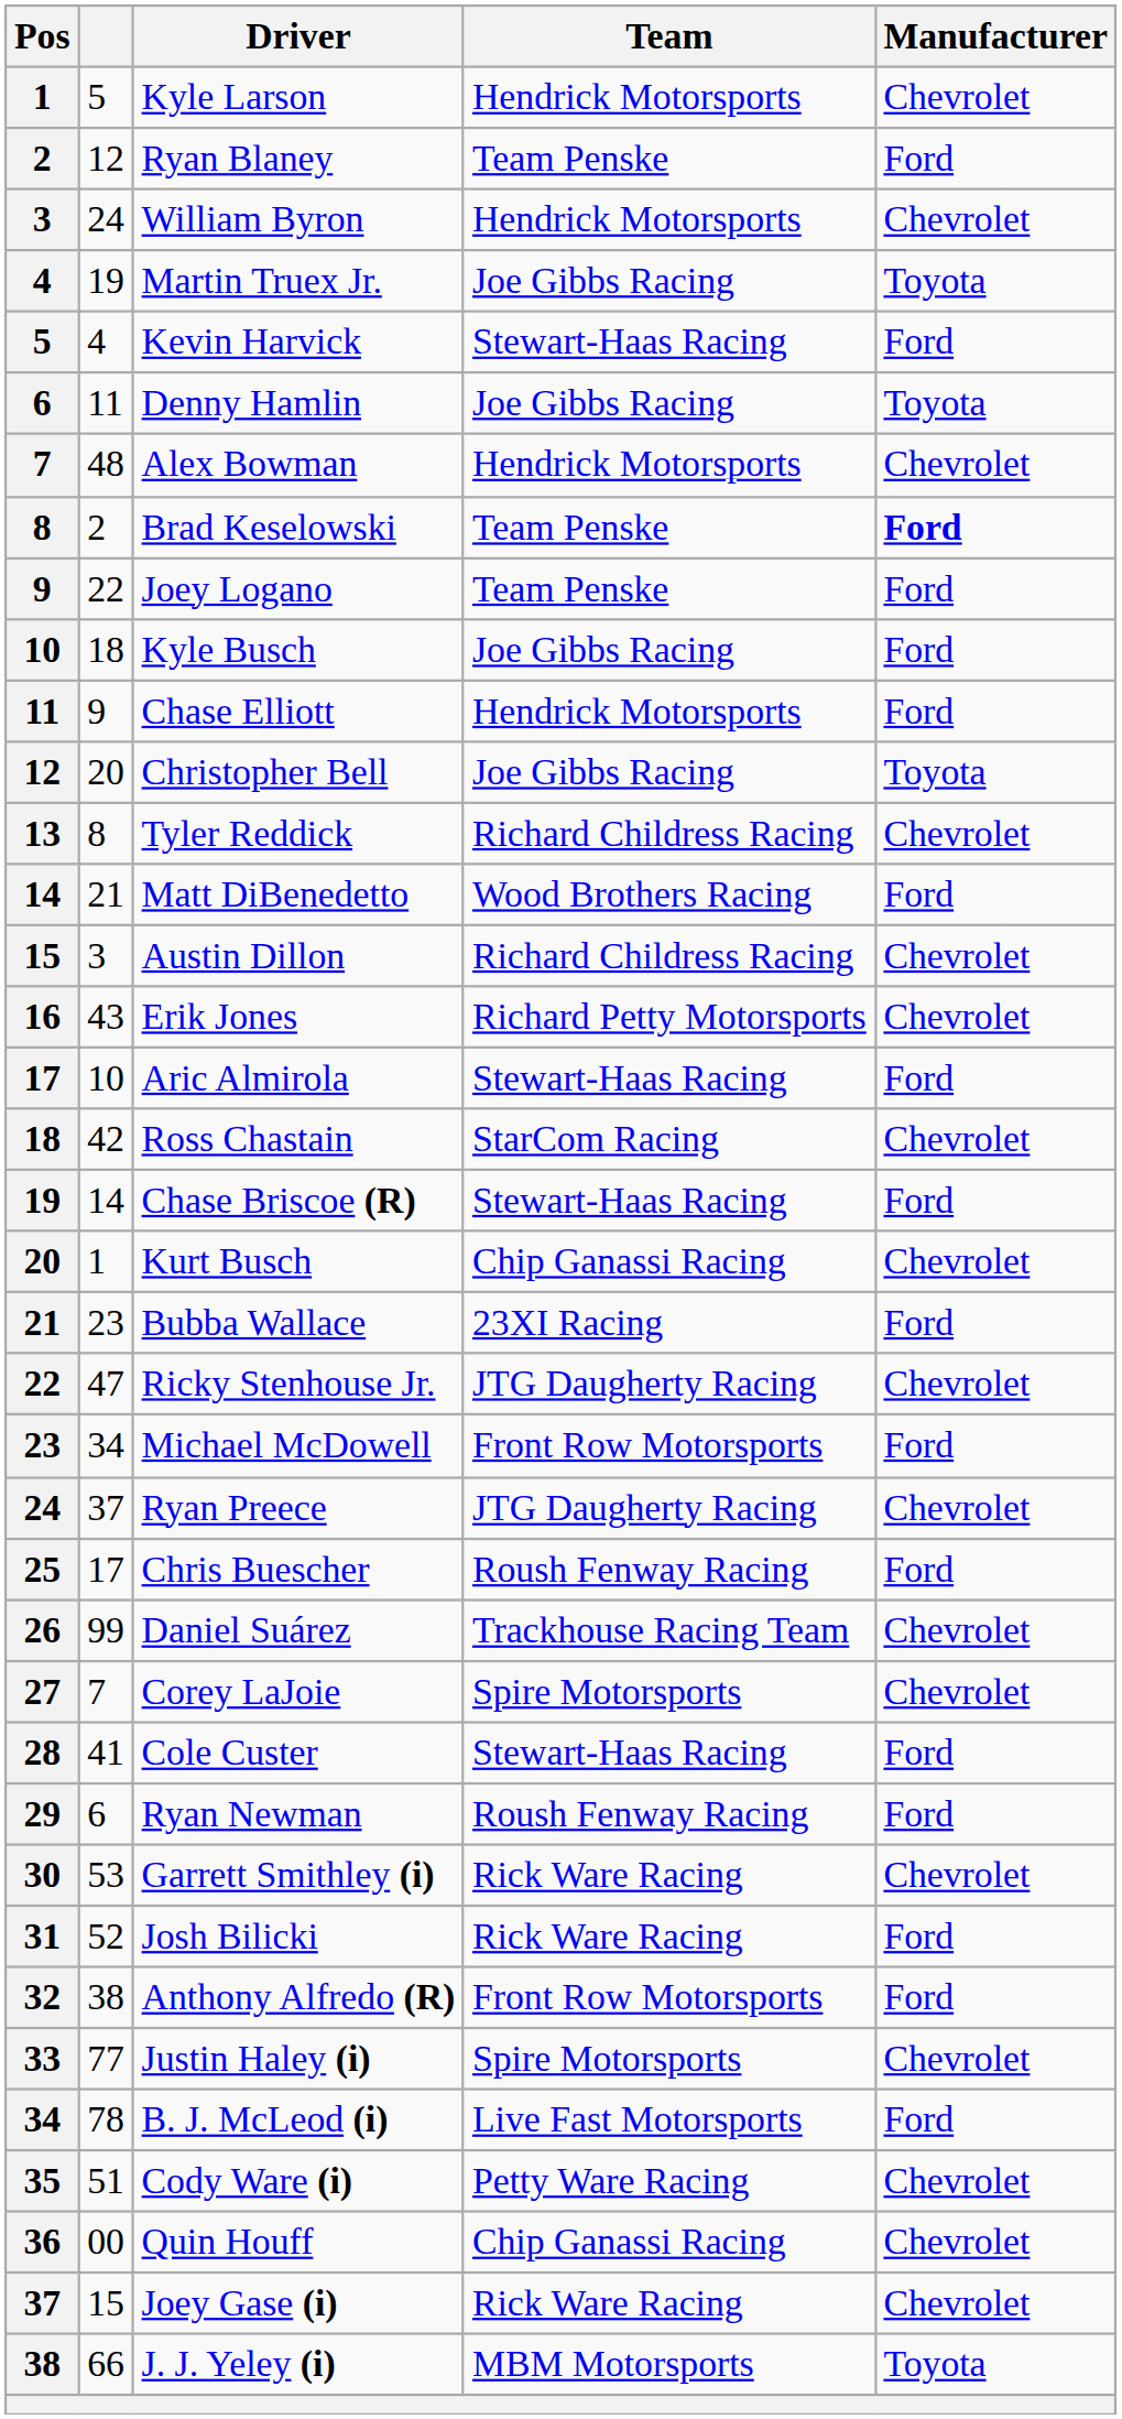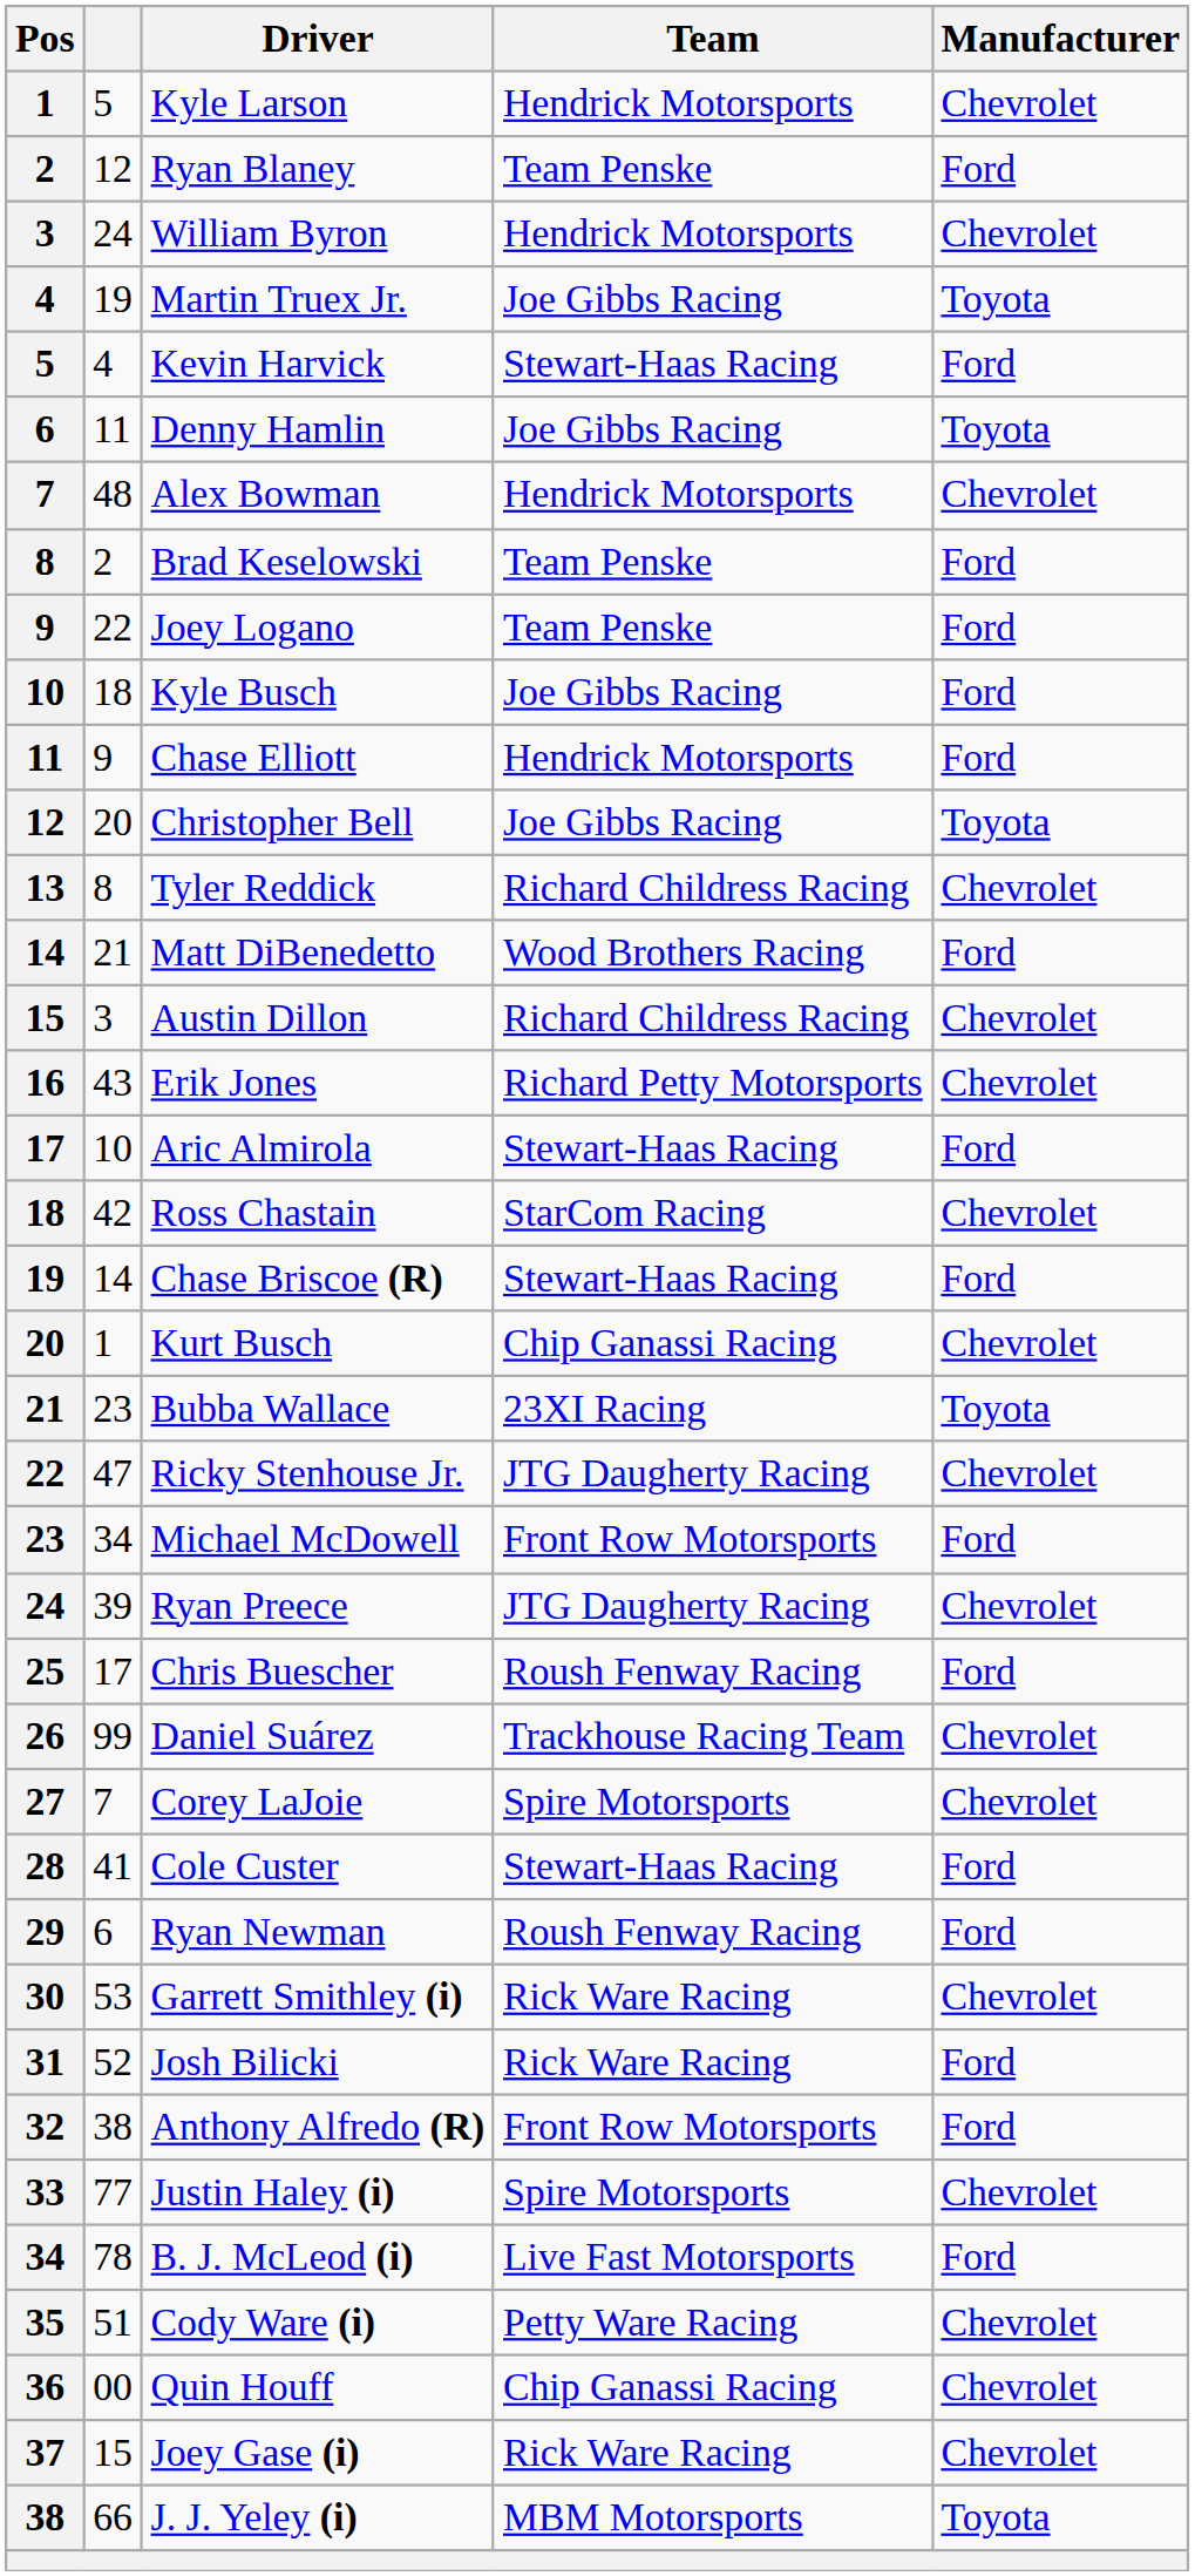 <table class="wikitable" style="font-size:95%">
 <tr>
 <th>Pos</th>
 <th></th>
 <th>Driver</th>
 <th>Team</th>
 <th>Manufacturer</th>
 </tr>
 <tr>
 <th>1</th>
 <td>5</td>
 <td><a href='#'>Kyle Larson</a></td>
 <td><a href='#'>Hendrick Motorsports</a></td>
 <td><a href='#'>Chevrolet</a></td>
 </tr>
 <tr>
 <th>2</th>
 <td>12</td>
 <td><a href='#'>Ryan Blaney</a></td>
 <td><a href='#'>Team Penske</a></td>
 <td><a href='#'>Ford</a></td>
 </tr>
 <tr>
 <th>3</th>
 <td>24</td>
 <td><a href='#'>William Byron</a></td>
 <td><a href='#'>Hendrick Motorsports</a></td>
 <td><a href='#'>Chevrolet</a></td>
 </tr>
 <tr>
 <th>4</th>
 <td>19</td>
 <td><a href='#'>Martin Truex Jr.</a></td>
 <td><a href='#'>Joe Gibbs Racing</a></td>
 <td><a href='#'>Toyota</a></td>
 </tr>
 <tr>
 <th>5</th>
 <td>4</td>
 <td><a href='#'>Kevin Harvick</a></td>
 <td><a href='#'>Stewart-Haas Racing</a></td>
 <td><a href='#'>Ford</a></td>
 </tr>
 <tr>
 <th>6</th>
 <td>11</td>
 <td><a href='#'>Denny Hamlin</a></td>
 <td><a href='#'>Joe Gibbs Racing</a></td>
 <td><a href='#'>Toyota</a></td>
 </tr>
 <tr>
 <th>7</th>
 <td>48</td>
 <td><a href='#'>Alex Bowman</a></td>
 <td><a href='#'>Hendrick Motorsports</a></td>
 <td><a href='#'>Chevrolet</a></td>
 </tr>
 <tr>
 <th>8</th>
 <td>2</td>
 <td><a href='#'>Brad Keselowski</a></td>
 <td><a href='#'>Team Penske</a></td>
-<td><strong><a href='#'>Ford</a></strong></td>
+<td><a href='#'>Ford</a></td>
 </tr>
 <tr>
 <th>9</th>
 <td>22</td>
 <td><a href='#'>Joey Logano</a></td>
 <td><a href='#'>Team Penske</a></td>
 <td><a href='#'>Ford</a></td>
 </tr>
 <tr>
 <th>10</th>
 <td>18</td>
 <td><a href='#'>Kyle Busch</a></td>
 <td><a href='#'>Joe Gibbs Racing</a></td>
 <td><a href='#'>Ford</a></td>
 </tr>
 <tr>
 <th>11</th>
 <td>9</td>
 <td><a href='#'>Chase Elliott</a></td>
 <td><a href='#'>Hendrick Motorsports</a></td>
 <td><a href='#'>Ford</a></td>
 </tr>
 <tr>
 <th>12</th>
 <td>20</td>
 <td><a href='#'>Christopher Bell</a></td>
 <td><a href='#'>Joe Gibbs Racing</a></td>
 <td><a href='#'>Toyota</a></td>
 </tr>
 <tr>
 <th>13</th>
 <td>8</td>
 <td><a href='#'>Tyler Reddick</a></td>
 <td><a href='#'>Richard Childress Racing</a></td>
 <td><a href='#'>Chevrolet</a></td>
 </tr>
 <tr>
 <th>14</th>
 <td>21</td>
 <td><a href='#'>Matt DiBenedetto</a></td>
 <td><a href='#'>Wood Brothers Racing</a></td>
 <td><a href='#'>Ford</a></td>
 </tr>
 <tr>
 <th>15</th>
 <td>3</td>
 <td><a href='#'>Austin Dillon</a></td>
 <td><a href='#'>Richard Childress Racing</a></td>
 <td><a href='#'>Chevrolet</a></td>
 </tr>
 <tr>
 <th>16</th>
 <td>43</td>
 <td><a href='#'>Erik Jones</a></td>
 <td><a href='#'>Richard Petty Motorsports</a></td>
 <td><a href='#'>Chevrolet</a></td>
 </tr>
 <tr>
 <th>17</th>
 <td>10</td>
 <td><a href='#'>Aric Almirola</a></td>
 <td><a href='#'>Stewart-Haas Racing</a></td>
 <td><a href='#'>Ford</a></td>
 </tr>
 <tr>
 <th>18</th>
 <td>42</td>
 <td><a href='#'>Ross Chastain</a></td>
 <td><a href='#'>StarCom Racing</a></td>
 <td><a href='#'>Chevrolet</a></td>
 </tr>
 <tr>
 <th>19</th>
 <td>14</td>
 <td><a href='#'>Chase Briscoe</a> <strong>(R)</strong></td>
 <td><a href='#'>Stewart-Haas Racing</a></td>
 <td><a href='#'>Ford</a></td>
 </tr>
 <tr>
 <th>20</th>
 <td>1</td>
 <td><a href='#'>Kurt Busch</a></td>
 <td><a href='#'>Chip Ganassi Racing</a></td>
 <td><a href='#'>Chevrolet</a></td>
 </tr>
 <tr>
 <th>21</th>
 <td>23</td>
 <td><a href='#'>Bubba Wallace</a></td>
 <td><a href='#'>23XI Racing</a></td>
-<td><a href='#'>Ford</a></td>
+<td><a href='#'>Toyota</a></td>
 </tr>
 <tr>
 <th>22</th>
 <td>47</td>
 <td><a href='#'>Ricky Stenhouse Jr.</a></td>
 <td><a href='#'>JTG Daugherty Racing</a></td>
 <td><a href='#'>Chevrolet</a></td>
 </tr>
 <tr>
 <th>23</th>
 <td>34</td>
 <td><a href='#'>Michael McDowell</a></td>
 <td><a href='#'>Front Row Motorsports</a></td>
 <td><a href='#'>Ford</a></td>
 </tr>
 <tr>
 <th>24</th>
-<td>37</td>
+<td>39</td>
 <td><a href='#'>Ryan Preece</a></td>
 <td><a href='#'>JTG Daugherty Racing</a></td>
 <td><a href='#'>Chevrolet</a></td>
 </tr>
 <tr>
 <th>25</th>
 <td>17</td>
 <td><a href='#'>Chris Buescher</a></td>
 <td><a href='#'>Roush Fenway Racing</a></td>
 <td><a href='#'>Ford</a></td>
 </tr>
 <tr>
 <th>26</th>
 <td>99</td>
 <td><a href='#'>Daniel Suárez</a></td>
 <td><a href='#'>Trackhouse Racing Team</a></td>
 <td><a href='#'>Chevrolet</a></td>
 </tr>
 <tr>
 <th>27</th>
 <td>7</td>
 <td><a href='#'>Corey LaJoie</a></td>
 <td><a href='#'>Spire Motorsports</a></td>
 <td><a href='#'>Chevrolet</a></td>
 </tr>
 <tr>
 <th>28</th>
 <td>41</td>
 <td><a href='#'>Cole Custer</a></td>
 <td><a href='#'>Stewart-Haas Racing</a></td>
 <td><a href='#'>Ford</a></td>
 </tr>
 <tr>
 <th>29</th>
 <td>6</td>
 <td><a href='#'>Ryan Newman</a></td>
 <td><a href='#'>Roush Fenway Racing</a></td>
 <td><a href='#'>Ford</a></td>
 </tr>
 <tr>
 <th>30</th>
 <td>53</td>
 <td><a href='#'>Garrett Smithley</a> <strong>(i)</strong></td>
 <td><a href='#'>Rick Ware Racing</a></td>
 <td><a href='#'>Chevrolet</a></td>
 </tr>
 <tr>
 <th>31</th>
 <td>52</td>
 <td><a href='#'>Josh Bilicki</a></td>
 <td><a href='#'>Rick Ware Racing</a></td>
 <td><a href='#'>Ford</a></td>
 </tr>
 <tr>
 <th>32</th>
 <td>38</td>
 <td><a href='#'>Anthony Alfredo</a> <strong>(R)</strong></td>
 <td><a href='#'>Front Row Motorsports</a></td>
 <td><a href='#'>Ford</a></td>
 </tr>
 <tr>
 <th>33</th>
 <td>77</td>
 <td><a href='#'>Justin Haley</a> <strong>(i)</strong></td>
 <td><a href='#'>Spire Motorsports</a></td>
 <td><a href='#'>Chevrolet</a></td>
 </tr>
 <tr>
 <th>34</th>
 <td>78</td>
 <td><a href='#'>B. J. McLeod</a> <strong>(i)</strong></td>
 <td><a href='#'>Live Fast Motorsports</a></td>
 <td><a href='#'>Ford</a></td>
 </tr>
 <tr>
 <th>35</th>
 <td>51</td>
 <td><a href='#'>Cody Ware</a> <strong>(i)</strong></td>
 <td><a href='#'>Petty Ware Racing</a></td>
 <td><a href='#'>Chevrolet</a></td>
 </tr>
 <tr>
 <th>36</th>
 <td>00</td>
 <td><a href='#'>Quin Houff</a></td>
 <td><a href='#'>Chip Ganassi Racing</a></td>
 <td><a href='#'>Chevrolet</a></td>
 </tr>
 <tr>
 <th>37</th>
 <td>15</td>
 <td><a href='#'>Joey Gase</a> <strong>(i)</strong></td>
 <td><a href='#'>Rick Ware Racing</a></td>
 <td><a href='#'>Chevrolet</a></td>
 </tr>
 <tr>
 <th>38</th>
 <td>66</td>
 <td><a href='#'>J. J. Yeley</a> <strong>(i)</strong></td>
 <td><a href='#'>MBM Motorsports</a></td>
 <td><a href='#'>Toyota</a></td>
 </tr>
 <tr>
 <th colspan="7"></th>
 </tr>
 </table>
